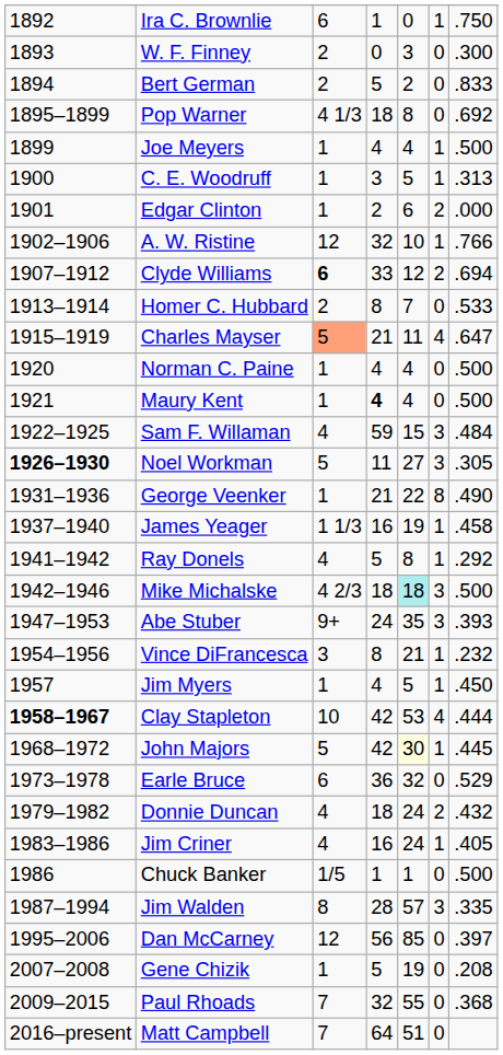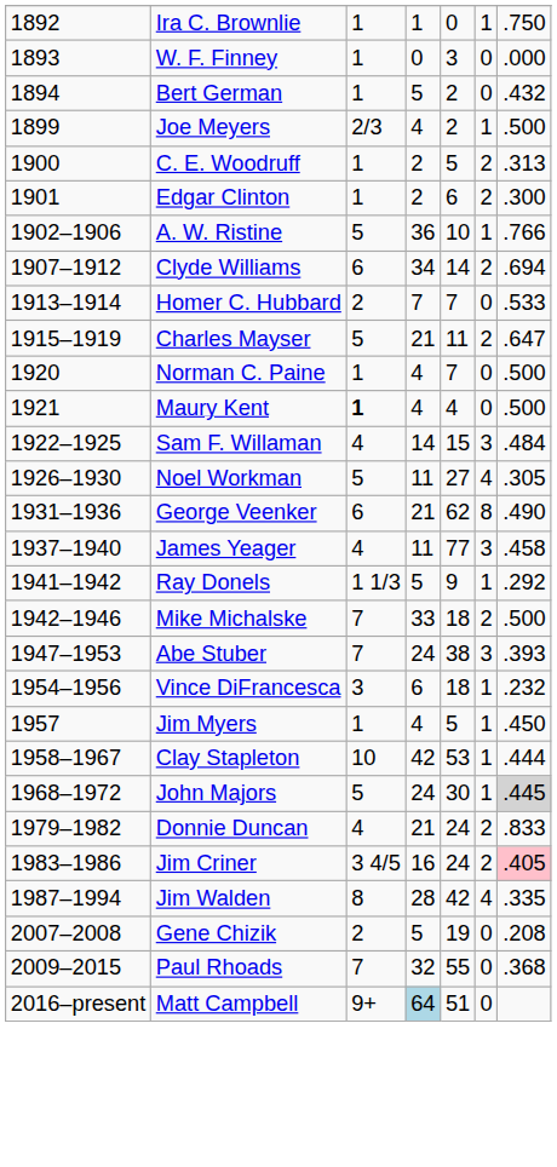 <table class="wikitable sortable">
 <tr>
 </tr>
 <tr>
 <td>1892</td>
 <td><a href='#'>Ira C. Brownlie</a></td>
-<td>6</td>
+<td>1</td>
 <td>1</td>
 <td>0</td>
 <td>1</td>
 <td>.750</td>
 </tr>
 <tr>
 <td>1893</td>
 <td><a href='#'>W. F. Finney</a></td>
-<td>2</td>
+<td>1</td>
 <td>0</td>
 <td>3</td>
 <td>0</td>
-<td>.300</td>
+<td>.000</td>
 </tr>
 <tr>
 <td>1894</td>
 <td><a href='#'>Bert German</a></td>
-<td>2</td>
+<td>1</td>
 <td>5</td>
 <td>2</td>
 <td>0</td>
-<td>.833</td>
-</tr>
-<tr>
-<td>1895–1899</td>
-<td><a href='#'>Pop Warner</a></td>
-<td>4 1/3</td>
-<td>18</td>
-<td>8</td>
-<td>0</td>
-<td>.692</td>
+<td>.432</td>
 </tr>
 <tr>
 <td>1899</td>
 <td><a href='#'>Joe Meyers</a></td>
-<td>1</td>
+<td>2/3</td>
 <td>4</td>
-<td>4</td>
+<td>2</td>
 <td>1</td>
 <td>.500</td>
 </tr>
 <tr>
 <td>1900</td>
 <td><a href='#'>C. E. Woodruff</a></td>
 <td>1</td>
-<td>3</td>
+<td>2</td>
 <td>5</td>
-<td>1</td>
+<td>2</td>
 <td>.313</td>
 </tr>
 <tr>
 <td>1901</td>
 <td><a href='#'>Edgar Clinton</a></td>
 <td>1</td>
 <td>2</td>
 <td>6</td>
 <td>2</td>
-<td>.000</td>
+<td>.300</td>
 </tr>
 <tr>
 <td>1902–1906</td>
 <td><a href='#'>A. W. Ristine</a></td>
-<td>12</td>
-<td>32</td>
+<td>5</td>
+<td>36</td>
 <td>10</td>
 <td>1</td>
 <td>.766</td>
 </tr>
 <tr>
 <td>1907–1912</td>
 <td><a href='#'>Clyde Williams</a></td>
-<td><strong>6</strong></td>
-<td>33</td>
-<td>12</td>
+<td>6</td>
+<td>34</td>
+<td>14</td>
 <td>2</td>
 <td>.694</td>
 </tr>
 <tr>
 <td>1913–1914</td>
 <td><a href='#'>Homer C. Hubbard</a></td>
 <td>2</td>
-<td>8</td>
+<td>7</td>
 <td>7</td>
 <td>0</td>
 <td>.533</td>
 </tr>
 <tr>
 <td>1915–1919</td>
 <td><a href='#'>Charles Mayser</a></td>
-<td style="background: lightsalmon;">5</td>
+<td>5</td>
 <td>21</td>
 <td>11</td>
-<td>4</td>
+<td>2</td>
 <td>.647</td>
 </tr>
 <tr>
 <td>1920</td>
 <td><a href='#'>Norman C. Paine</a></td>
 <td>1</td>
 <td>4</td>
-<td>4</td>
+<td>7</td>
 <td>0</td>
 <td>.500</td>
 </tr>
 <tr>
 <td>1921</td>
 <td><a href='#'>Maury Kent</a></td>
-<td>1</td>
-<td><strong>4</strong></td>
+<td><strong>1</strong></td>
+<td>4</td>
 <td>4</td>
 <td>0</td>
 <td>.500</td>
 </tr>
 <tr>
 <td>1922–1925</td>
 <td><a href='#'>Sam F. Willaman</a></td>
 <td>4</td>
-<td>59</td>
+<td>14</td>
 <td>15</td>
 <td>3</td>
 <td>.484</td>
 </tr>
 <tr>
-<td><strong>1926–1930</strong></td>
+<td>1926–1930</td>
 <td><a href='#'>Noel Workman</a></td>
 <td>5</td>
 <td>11</td>
 <td>27</td>
-<td>3</td>
+<td>4</td>
 <td>.305</td>
 </tr>
 <tr>
 <td>1931–1936</td>
 <td><a href='#'>George Veenker</a></td>
-<td>1</td>
+<td>6</td>
 <td>21</td>
-<td>22</td>
+<td>62</td>
 <td>8</td>
 <td>.490</td>
 </tr>
 <tr>
 <td>1937–1940</td>
 <td><a href='#'>James Yeager</a></td>
-<td>1 1/3</td>
-<td>16</td>
-<td>19</td>
-<td>1</td>
+<td>4</td>
+<td>11</td>
+<td>77</td>
+<td>3</td>
 <td>.458</td>
 </tr>
 <tr>
 <td>1941–1942</td>
 <td><a href='#'>Ray Donels</a></td>
-<td>4</td>
+<td>1 1/3</td>
 <td>5</td>
-<td>8</td>
+<td>9</td>
 <td>1</td>
 <td>.292</td>
 </tr>
 <tr>
 <td>1942–1946</td>
 <td><a href='#'>Mike Michalske</a></td>
-<td>4 2/3</td>
+<td>7</td>
+<td>33</td>
 <td>18</td>
-<td style="background: paleturquoise;">18</td>
-<td>3</td>
+<td>2</td>
 <td>.500</td>
 </tr>
 <tr>
 <td>1947–1953</td>
 <td><a href='#'>Abe Stuber</a></td>
-<td>9+</td>
+<td>7</td>
 <td>24</td>
-<td>35</td>
+<td>38</td>
 <td>3</td>
 <td>.393</td>
 </tr>
 <tr>
 <td>1954–1956</td>
 <td><a href='#'>Vince DiFrancesca</a></td>
 <td>3</td>
-<td>8</td>
-<td>21</td>
+<td>6</td>
+<td>18</td>
 <td>1</td>
 <td>.232</td>
 </tr>
 <tr>
 <td>1957</td>
 <td><a href='#'>Jim Myers</a></td>
 <td>1</td>
 <td>4</td>
 <td>5</td>
 <td>1</td>
 <td>.450</td>
 </tr>
 <tr>
-<td><strong>1958–1967</strong></td>
+<td>1958–1967</td>
 <td><a href='#'>Clay Stapleton</a></td>
 <td>10</td>
 <td>42</td>
 <td>53</td>
-<td>4</td>
+<td>1</td>
 <td>.444</td>
 </tr>
 <tr>
 <td>1968–1972</td>
 <td><a href='#'>John Majors</a></td>
 <td>5</td>
-<td>42</td>
-<td style="background: lightyellow;">30</td>
+<td>24</td>
+<td>30</td>
 <td>1</td>
-<td>.445</td>
-</tr>
-<tr>
-<td>1973–1978</td>
-<td><a href='#'>Earle Bruce</a></td>
-<td>6</td>
-<td>36</td>
-<td>32</td>
-<td>0</td>
-<td>.529</td>
+<td style="background: lightgrey;">.445</td>
 </tr>
 <tr>
 <td>1979–1982</td>
 <td><a href='#'>Donnie Duncan</a></td>
 <td>4</td>
-<td>18</td>
+<td>21</td>
 <td>24</td>
 <td>2</td>
-<td>.432</td>
+<td>.833</td>
 </tr>
 <tr>
 <td>1983–1986</td>
 <td><a href='#'>Jim Criner</a></td>
-<td>4</td>
+<td>3 4/5</td>
 <td>16</td>
 <td>24</td>
-<td>1</td>
-<td>.405</td>
-</tr>
-<tr>
-<td>1986</td>
-<td>Chuck Banker</td>
-<td>1/5</td>
-<td>1</td>
-<td>1</td>
-<td>0</td>
-<td>.500</td>
+<td>2</td>
+<td style="background: pink;">.405</td>
 </tr>
 <tr>
 <td>1987–1994</td>
 <td><a href='#'>Jim Walden</a></td>
 <td>8</td>
 <td>28</td>
-<td>57</td>
-<td>3</td>
+<td>42</td>
+<td>4</td>
 <td>.335</td>
-</tr>
-<tr>
-<td>1995–2006</td>
-<td><a href='#'>Dan McCarney</a></td>
-<td>12</td>
-<td>56</td>
-<td>85</td>
-<td>0</td>
-<td>.397</td>
 </tr>
 <tr>
 <td>2007–2008</td>
 <td><a href='#'>Gene Chizik</a></td>
-<td>1</td>
+<td>2</td>
 <td>5</td>
 <td>19</td>
 <td>0</td>
 <td>.208</td>
 </tr>
 <tr>
 <td>2009–2015</td>
 <td><a href='#'>Paul Rhoads</a></td>
 <td>7</td>
 <td>32</td>
 <td>55</td>
 <td>0</td>
 <td>.368</td>
 </tr>
 <tr>
 <td>2016–present</td>
 <td><a href='#'>Matt Campbell</a></td>
-<td>7</td>
-<td>64</td>
+<td>9+</td>
+<td style="background: lightblue;">64</td>
 <td>51</td>
 <td>0</td>
 <td></td>
 </tr>
 </table>
